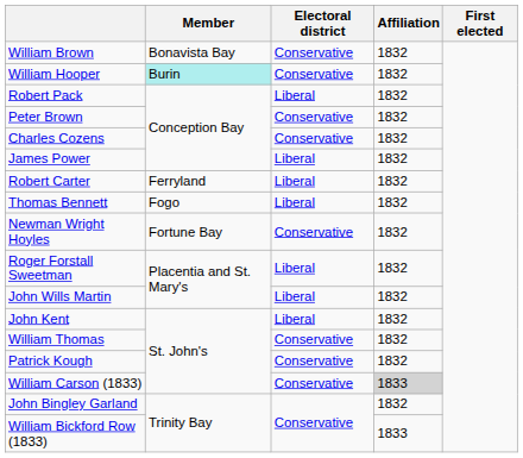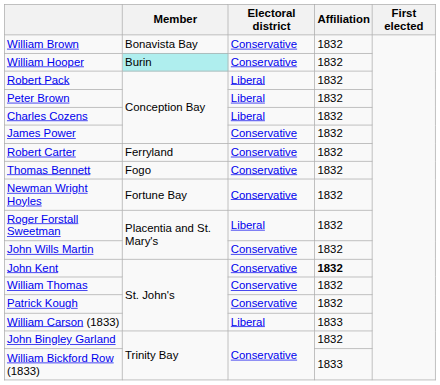 <table class="wikitable sortable">
 <tr>
 <th></th>
 <th>Member</th>
 <th>Electoral district</th>
 <th>Affiliation</th>
 <th>First elected</th>
 </tr>
 <tr>
 <td><a href='#'>William Brown</a></td>
 <td>Bonavista Bay</td>
 <td><a href='#'>Conservative</a></td>
 <td>1832</td>
 </tr>
 <tr>
 <td><a href='#'>William Hooper</a></td>
 <td style="background: paleturquoise;">Burin</td>
 <td><a href='#'>Conservative</a></td>
 <td>1832</td>
 </tr>
 <tr>
 <td><a href='#'>Robert Pack</a></td>
 <td rowspan=4>Conception Bay</td>
 <td><a href='#'>Liberal</a></td>
 <td>1832</td>
 </tr>
 <tr>
 <td><a href='#'>Peter Brown</a></td>
-<td><a href='#'>Conservative</a></td>
+<td><a href='#'>Liberal</a></td>
 <td>1832</td>
 </tr>
 <tr>
 <td><a href='#'>Charles Cozens</a></td>
-<td><a href='#'>Conservative</a></td>
+<td><a href='#'>Liberal</a></td>
 <td>1832</td>
 </tr>
 <tr>
 <td><a href='#'>James Power</a></td>
-<td><a href='#'>Liberal</a></td>
+<td><a href='#'>Conservative</a></td>
 <td>1832</td>
 </tr>
 <tr>
 <td><a href='#'>Robert Carter</a></td>
 <td>Ferryland</td>
-<td><a href='#'>Liberal</a></td>
+<td><a href='#'>Conservative</a></td>
 <td>1832</td>
 </tr>
 <tr>
 <td><a href='#'>Thomas Bennett</a></td>
 <td>Fogo</td>
-<td><a href='#'>Liberal</a></td>
+<td><a href='#'>Conservative</a></td>
 <td>1832</td>
 </tr>
 <tr>
 <td><a href='#'>Newman Wright Hoyles</a></td>
 <td>Fortune Bay</td>
 <td><a href='#'>Conservative</a></td>
 <td>1832</td>
 </tr>
 <tr>
 <td><a href='#'>Roger Forstall Sweetman</a></td>
 <td rowspan=2>Placentia and St. Mary's</td>
 <td><a href='#'>Liberal</a></td>
 <td>1832</td>
 </tr>
 <tr>
 <td><a href='#'>John Wills Martin</a></td>
-<td><a href='#'>Liberal</a></td>
+<td><a href='#'>Conservative</a></td>
 <td>1832</td>
 </tr>
 <tr>
 <td><a href='#'>John Kent</a></td>
 <td rowspan=4>St. John's</td>
-<td><a href='#'>Liberal</a></td>
-<td>1832</td>
+<td><a href='#'>Conservative</a></td>
+<td><strong>1832</strong></td>
 </tr>
 <tr>
 <td><a href='#'>William Thomas</a></td>
 <td><a href='#'>Conservative</a></td>
 <td>1832</td>
 </tr>
 <tr>
 <td><a href='#'>Patrick Kough</a></td>
 <td><a href='#'>Conservative</a></td>
 <td>1832</td>
 </tr>
 <tr>
 <td><a href='#'>William Carson</a> (1833)</td>
-<td><a href='#'>Conservative</a></td>
-<td style="background: lightgrey;">1833</td>
+<td><a href='#'>Liberal</a></td>
+<td>1833</td>
 </tr>
 <tr>
 <td><a href='#'>John Bingley Garland</a></td>
 <td rowspan=2>Trinity Bay</td>
 <td rowspan=2><a href='#'>Conservative</a></td>
 <td>1832</td>
 </tr>
 <tr>
 <td><a href='#'>William Bickford Row</a> (1833)</td>
 <td>1833</td>
 </tr>
 </table>
